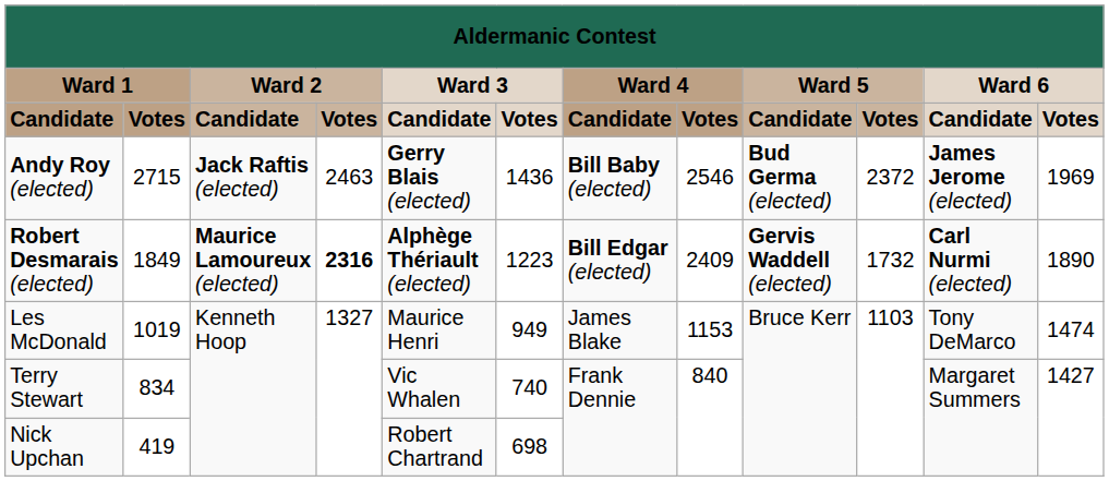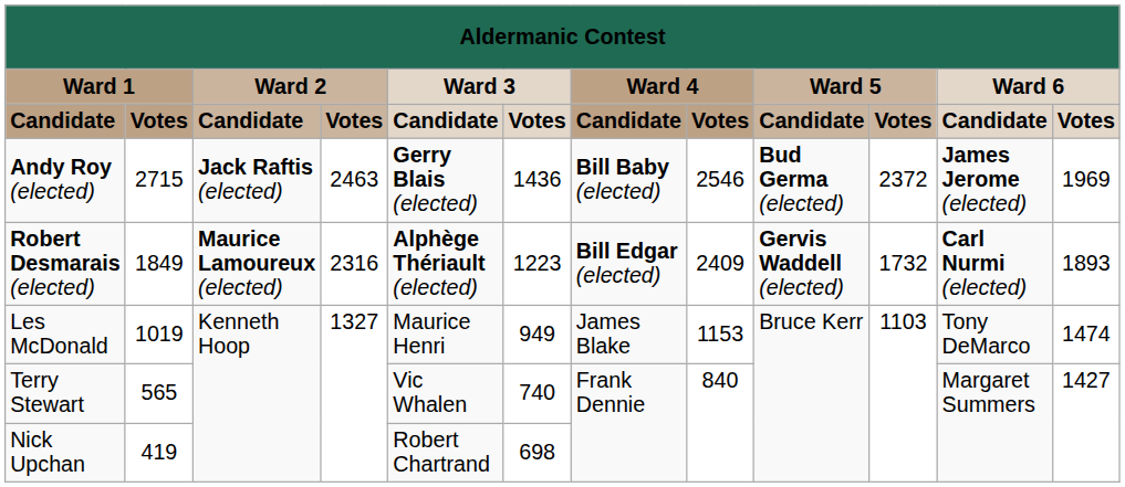 <table class="wikitable" border="1" width="770">
 <tr>
 <td style= "text-align:center; height: 40px;" colspan="12" bgcolor= 1f6a53><span><strong>Aldermanic  Contest</strong></span></td>
 </tr>
 <tr>
 <td style= "text-align:center;" colspan="2" bgcolor= BDA185><strong>Ward 1</strong></td>
 <td style= "text-align:center;" colspan="2" bgcolor= CAB49E><strong>Ward 2</strong></td>
 <td style= "text-align:center;" colspan="2" bgcolor= E3D7CA><strong>Ward 3</strong></td>
 <td style= "text-align:center;" colspan="2" bgcolor= BDA185><strong>Ward 4</strong></td>
 <td style= "text-align:center;" colspan="2" bgcolor= CAB49E><strong>Ward 5</strong></td>
 <td style= "text-align:center;" colspan="2" bgcolor= E3D7CA><strong>Ward 6</strong></td>
 </tr>
 <tr>
 <td bgcolor= BDA185><strong>Candidate</strong></td>
 <td style="text-align:center;" bgcolor= BDA185><strong>Votes</strong></td>
 <td bgcolor= CAB49E><strong>Candidate</strong></td>
 <td style="text-align:center;" bgcolor= CAB49E><strong>Votes</strong></td>
 <td bgcolor= E3D7CA><strong>Candidate</strong></td>
 <td style="text-align:center;" bgcolor= E3D7CA><strong>Votes</strong></td>
 <td bgcolor= BDA185><strong>Candidate</strong></td>
 <td style="text-align:center;" bgcolor= BDA185><strong>Votes</strong></td>
 <td bgcolor= CAB49E><strong>Candidate</strong></td>
 <td style="text-align:center;" bgcolor= CAB49E><strong>Votes</strong></td>
 <td bgcolor= E3D7CA><strong>Candidate</strong></td>
 <td style="text-align:center;" bgcolor= E3D7CA><strong>Votes</strong></td>
 </tr>
 <tr>
 <td><strong>Andy Roy</strong> <em>(elected)</em></td>
 <td style="text-align:center;" bgcolor= white>2715</td>
 <td><strong>Jack Raftis</strong> <em>(elected)</em></td>
 <td style="text-align:center;" bgcolor= white>2463</td>
 <td><strong>Gerry Blais</strong> <em>(elected)</em></td>
 <td style="text-align:center;" bgcolor= white>1436</td>
 <td><strong>Bill Baby</strong> <em>(elected)</em></td>
 <td style="text-align:center;" bgcolor= white>2546</td>
 <td><strong>Bud Germa</strong> <em>(elected)</em></td>
 <td style="text-align:center;" bgcolor= white>2372</td>
 <td><strong>James Jerome</strong> <em>(elected)</em></td>
 <td style="text-align:center;" bgcolor= white>1969</td>
 </tr>
 <tr>
 <td><strong>Robert Desmarais</strong> <em>(elected)</em></td>
 <td style="text-align:center;" bgcolor= white>1849</td>
 <td><strong>Maurice Lamoureux</strong> <em>(elected)</em></td>
-<td style="text-align:center;" bgcolor= white><strong>2316</strong></td>
+<td style="text-align:center;" bgcolor= white>2316</td>
 <td><strong>Alphège Thériault</strong> <em>(elected)</em></td>
 <td style="text-align:center;" bgcolor= white>1223</td>
 <td><strong>Bill Edgar</strong> <em>(elected)</em></td>
 <td style="text-align:center;" bgcolor= white>2409</td>
 <td><strong>Gervis Waddell</strong> <em>(elected)</em></td>
 <td style="text-align:center;" bgcolor= white>1732</td>
 <td><strong>Carl Nurmi</strong> <em>(elected)</em></td>
-<td style="text-align:center;" bgcolor= white>1890</td>
+<td style="text-align:center;" bgcolor= white>1893</td>
 </tr>
 <tr>
 <td>Les McDonald</td>
 <td style="text-align:center;" bgcolor= white>1019</td>
 <td rowspan="3" valign="top">Kenneth Hoop</td>
 <td style="text-align:center;" rowspan="3" valign="top" bgcolor= white>1327</td>
 <td>Maurice Henri</td>
 <td style="text-align:center;" bgcolor= white>949</td>
 <td>James Blake</td>
 <td style="text-align:center;" bgcolor= white>1153</td>
 <td rowspan="3" valign="top">Bruce Kerr</td>
 <td style="text-align:center;" rowspan="3" valign="top" bgcolor= white>1103</td>
 <td>Tony DeMarco</td>
 <td style="text-align:center;" bgcolor= white>1474</td>
 </tr>
 <tr>
 <td>Terry Stewart</td>
-<td style="text-align:center;" bgcolor= white>834</td>
+<td style="text-align:center;" bgcolor= white>565</td>
 <td>Vic Whalen</td>
 <td style="text-align:center;" bgcolor= white>740</td>
 <td rowspan="2" valign="top">Frank Dennie</td>
 <td style="text-align:center;" rowspan="2" valign="top" bgcolor= white>840</td>
 <td rowspan="2" valign ="top">Margaret Summers</td>
 <td style="text-align:center;" rowspan="2" valign ="top" bgcolor= white>1427</td>
 </tr>
 <tr>
 <td>Nick Upchan</td>
 <td style="text-align:center;" bgcolor= white>419</td>
 <td>Robert Chartrand</td>
 <td style="text-align:center;" bgcolor= white>698</td>
 </tr>
 </table>
